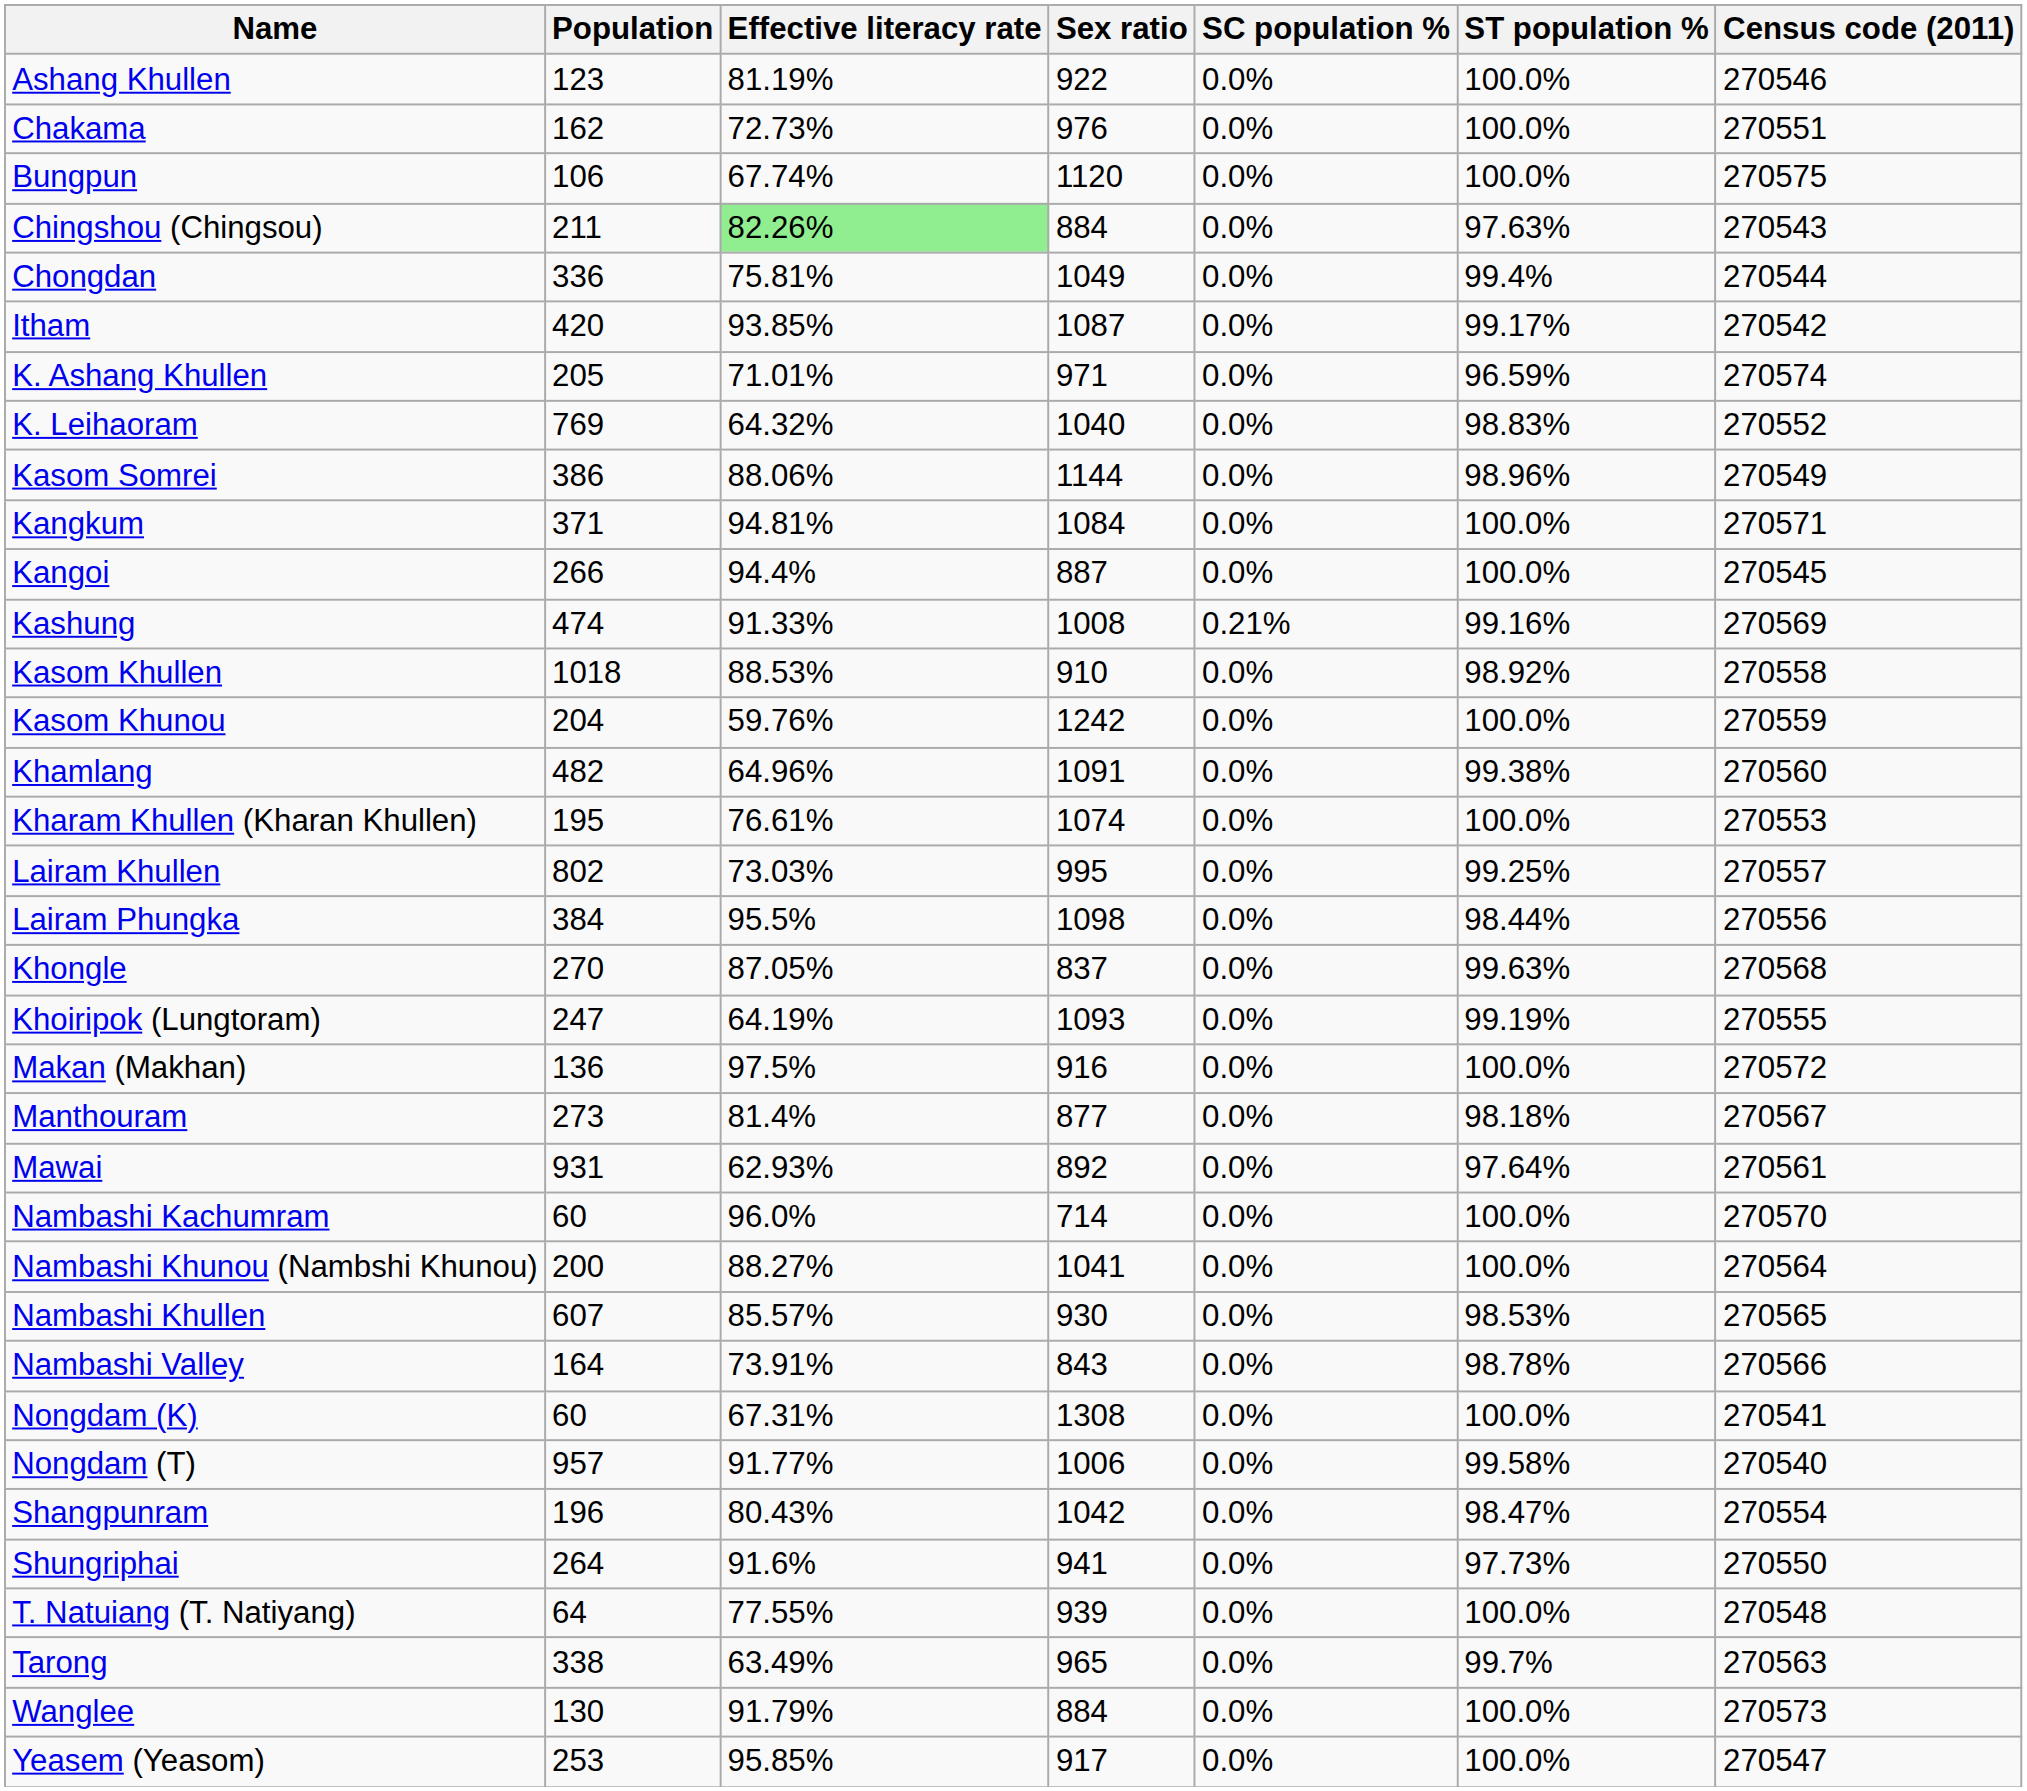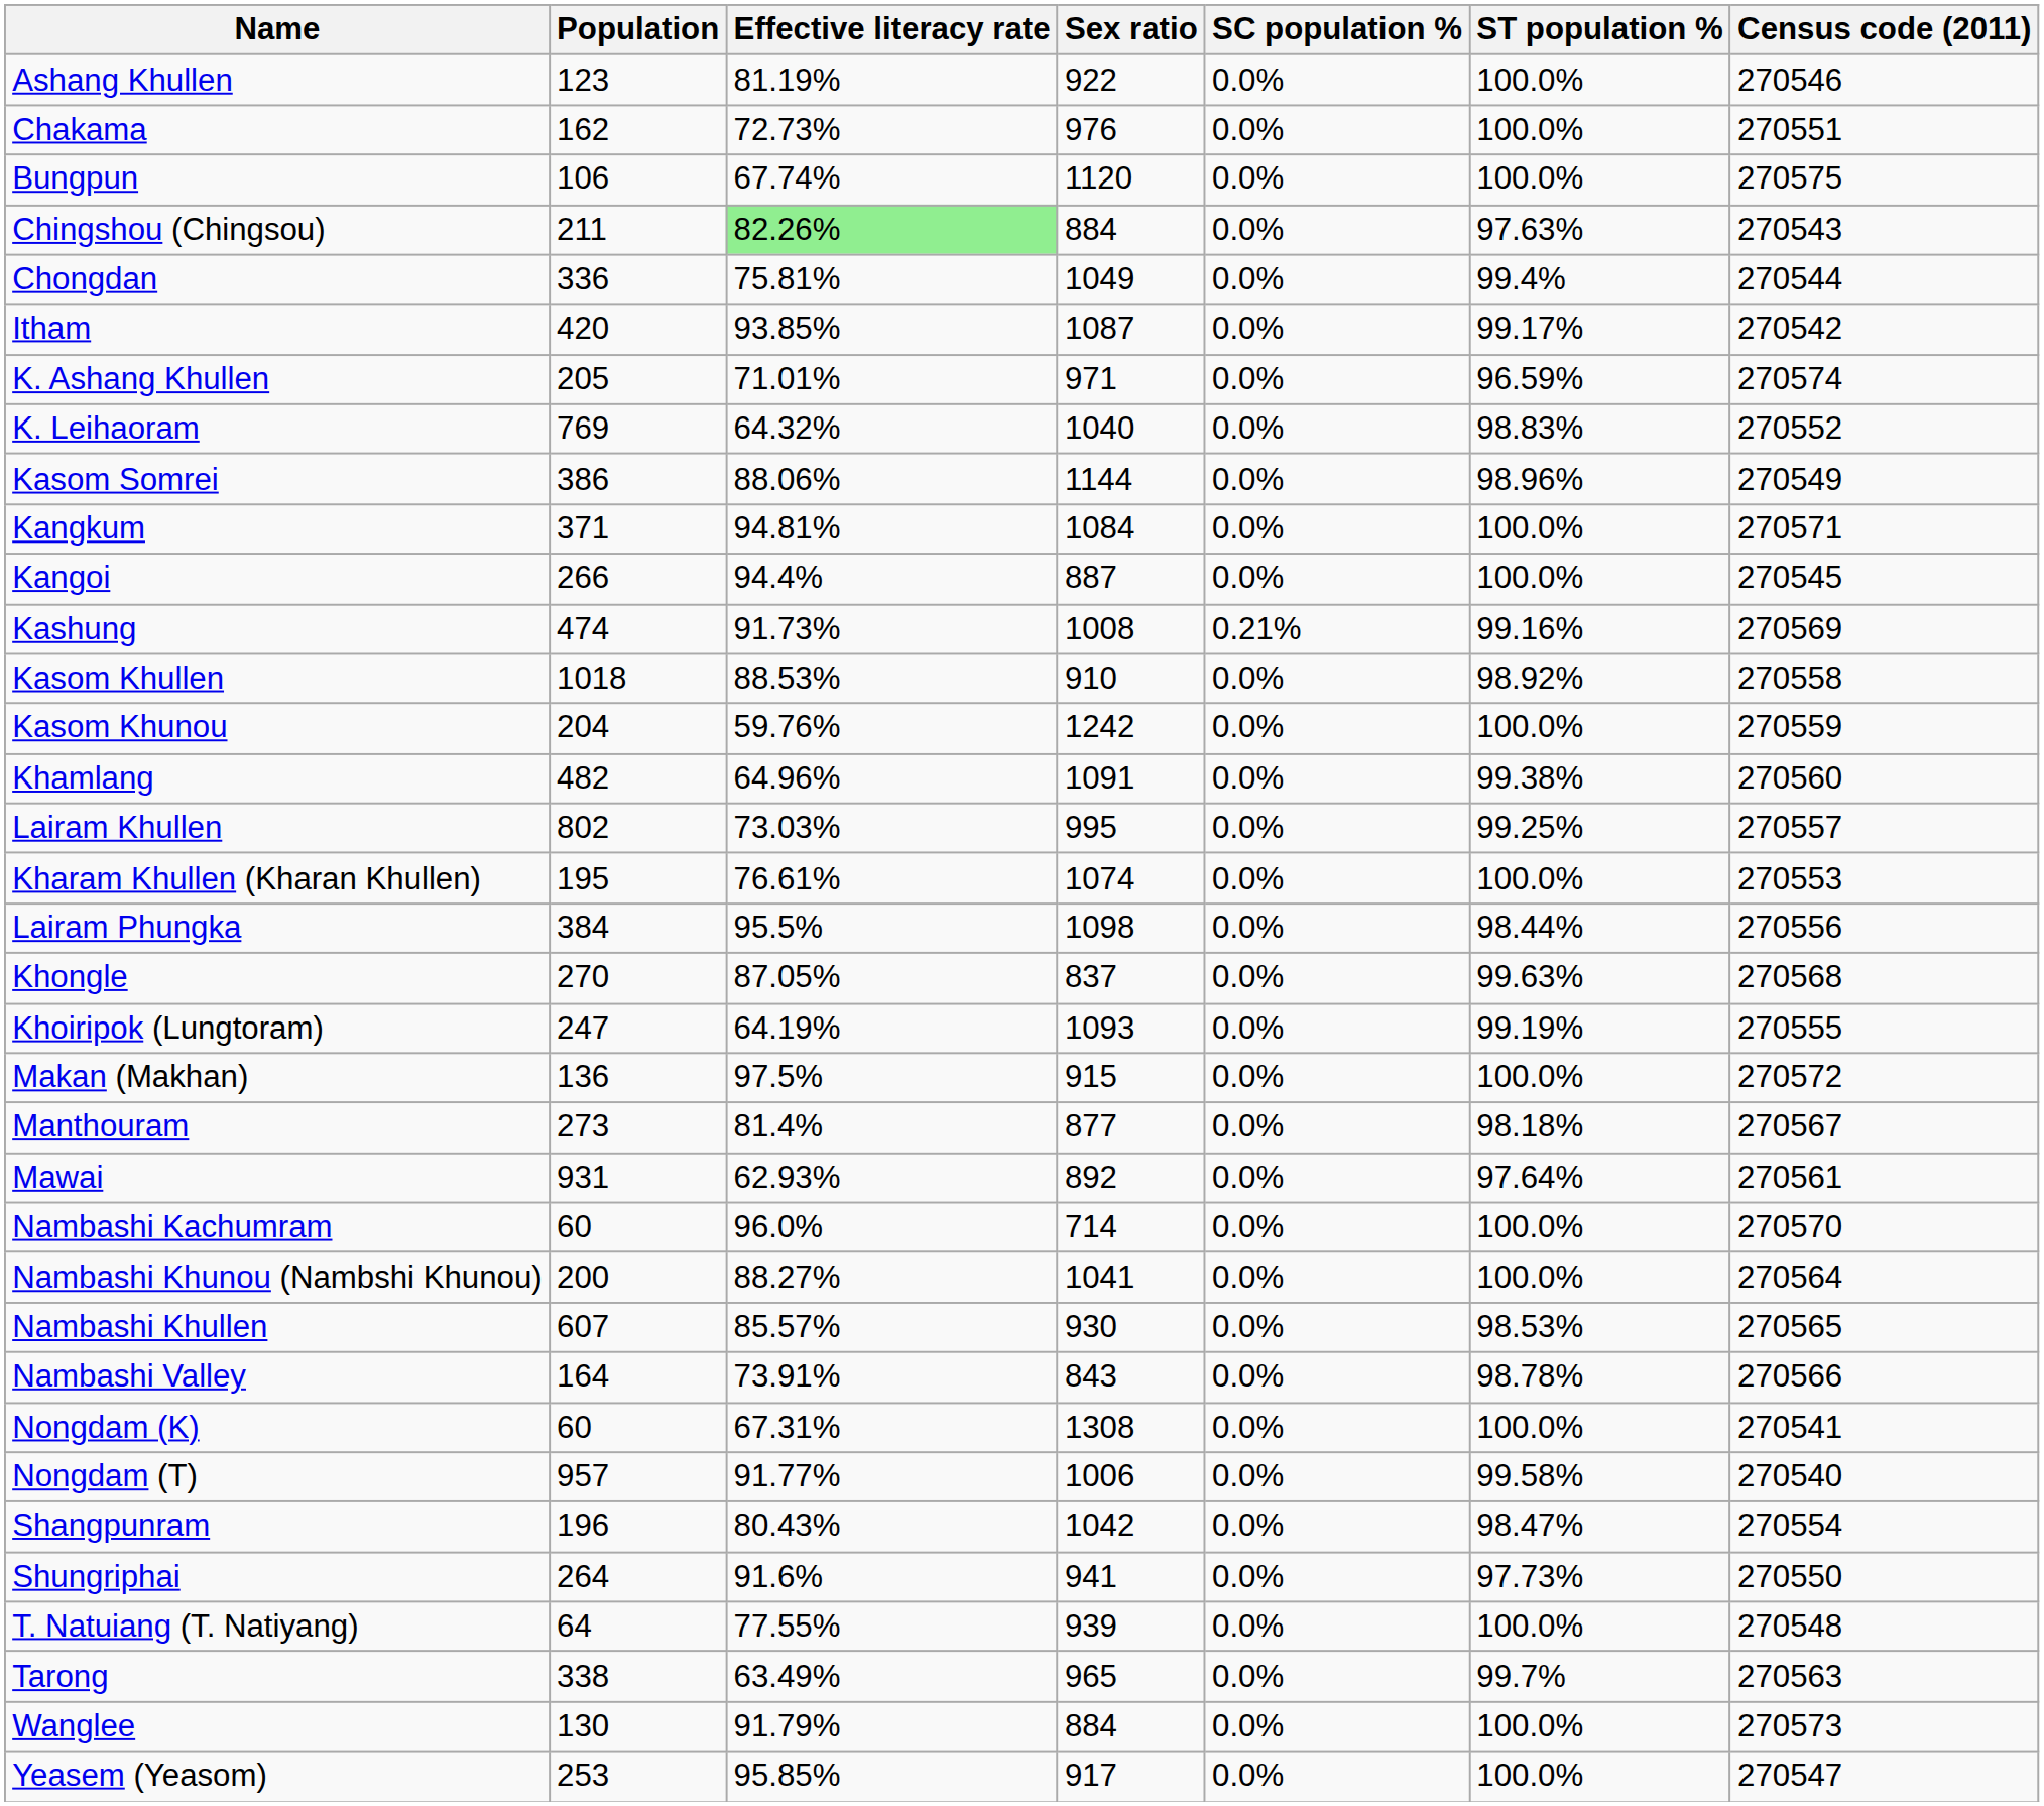 <table class="wikitable sortable">
 <tr>
 <th>Name</th>
 <th>Population</th>
 <th>Effective literacy rate</th>
 <th>Sex ratio</th>
 <th>SC population %</th>
 <th>ST population %</th>
 <th>Census code (2011)</th>
 </tr>
 <tr>
 <td><a href='#'>Ashang Khullen</a></td>
 <td>123</td>
 <td>81.19%</td>
 <td>922</td>
 <td>0.0%</td>
 <td>100.0%</td>
 <td>270546</td>
 </tr>
 <tr>
 <td><a href='#'>Chakama</a></td>
 <td>162</td>
 <td>72.73%</td>
 <td>976</td>
 <td>0.0%</td>
 <td>100.0%</td>
 <td>270551</td>
 </tr>
 <tr>
 <td><a href='#'>Bungpun</a></td>
 <td>106</td>
 <td>67.74%</td>
 <td>1120</td>
 <td>0.0%</td>
 <td>100.0%</td>
 <td>270575</td>
 </tr>
 <tr>
 <td><a href='#'>Chingshou</a> (Chingsou)</td>
 <td>211</td>
 <td style="background: lightgreen;">82.26%</td>
 <td>884</td>
 <td>0.0%</td>
 <td>97.63%</td>
 <td>270543</td>
 </tr>
 <tr>
 <td><a href='#'>Chongdan</a></td>
 <td>336</td>
 <td>75.81%</td>
 <td>1049</td>
 <td>0.0%</td>
 <td>99.4%</td>
 <td>270544</td>
 </tr>
 <tr>
 <td><a href='#'>Itham</a></td>
 <td>420</td>
 <td>93.85%</td>
 <td>1087</td>
 <td>0.0%</td>
 <td>99.17%</td>
 <td>270542</td>
 </tr>
 <tr>
 <td><a href='#'>K. Ashang Khullen</a></td>
 <td>205</td>
 <td>71.01%</td>
 <td>971</td>
 <td>0.0%</td>
 <td>96.59%</td>
 <td>270574</td>
 </tr>
 <tr>
 <td><a href='#'>K. Leihaoram</a></td>
 <td>769</td>
 <td>64.32%</td>
 <td>1040</td>
 <td>0.0%</td>
 <td>98.83%</td>
 <td>270552</td>
 </tr>
 <tr>
 <td><a href='#'>Kasom Somrei</a></td>
 <td>386</td>
 <td>88.06%</td>
 <td>1144</td>
 <td>0.0%</td>
 <td>98.96%</td>
 <td>270549</td>
 </tr>
 <tr>
 <td><a href='#'>Kangkum</a></td>
 <td>371</td>
 <td>94.81%</td>
 <td>1084</td>
 <td>0.0%</td>
 <td>100.0%</td>
 <td>270571</td>
 </tr>
 <tr>
 <td><a href='#'>Kangoi</a></td>
 <td>266</td>
 <td>94.4%</td>
 <td>887</td>
 <td>0.0%</td>
 <td>100.0%</td>
 <td>270545</td>
 </tr>
 <tr>
 <td><a href='#'>Kashung</a></td>
 <td>474</td>
-<td>91.33%</td>
+<td>91.73%</td>
 <td>1008</td>
 <td>0.21%</td>
 <td>99.16%</td>
 <td>270569</td>
 </tr>
 <tr>
 <td><a href='#'>Kasom Khullen</a></td>
 <td>1018</td>
 <td>88.53%</td>
 <td>910</td>
 <td>0.0%</td>
 <td>98.92%</td>
 <td>270558</td>
 </tr>
 <tr>
 <td><a href='#'>Kasom Khunou</a></td>
 <td>204</td>
 <td>59.76%</td>
 <td>1242</td>
 <td>0.0%</td>
 <td>100.0%</td>
 <td>270559</td>
 </tr>
 <tr>
 <td><a href='#'>Khamlang</a></td>
 <td>482</td>
 <td>64.96%</td>
 <td>1091</td>
 <td>0.0%</td>
 <td>99.38%</td>
 <td>270560</td>
 </tr>
 <tr>
+<td><a href='#'>Lairam Khullen</a></td>
+<td>802</td>
+<td>73.03%</td>
+<td>995</td>
+<td>0.0%</td>
+<td>99.25%</td>
+<td>270557</td>
+</tr>
+<tr>
 <td><a href='#'>Kharam Khullen</a> (Kharan Khullen)</td>
 <td>195</td>
 <td>76.61%</td>
 <td>1074</td>
 <td>0.0%</td>
 <td>100.0%</td>
 <td>270553</td>
-</tr>
-<tr>
-<td><a href='#'>Lairam Khullen</a></td>
-<td>802</td>
-<td>73.03%</td>
-<td>995</td>
-<td>0.0%</td>
-<td>99.25%</td>
-<td>270557</td>
 </tr>
 <tr>
 <td><a href='#'>Lairam Phungka</a></td>
 <td>384</td>
 <td>95.5%</td>
 <td>1098</td>
 <td>0.0%</td>
 <td>98.44%</td>
 <td>270556</td>
 </tr>
 <tr>
 <td><a href='#'>Khongle</a></td>
 <td>270</td>
 <td>87.05%</td>
 <td>837</td>
 <td>0.0%</td>
 <td>99.63%</td>
 <td>270568</td>
 </tr>
 <tr>
 <td><a href='#'>Khoiripok</a> (Lungtoram)</td>
 <td>247</td>
 <td>64.19%</td>
 <td>1093</td>
 <td>0.0%</td>
 <td>99.19%</td>
 <td>270555</td>
 </tr>
 <tr>
 <td><a href='#'>Makan</a> (Makhan)</td>
 <td>136</td>
 <td>97.5%</td>
-<td>916</td>
+<td>915</td>
 <td>0.0%</td>
 <td>100.0%</td>
 <td>270572</td>
 </tr>
 <tr>
 <td><a href='#'>Manthouram</a></td>
 <td>273</td>
 <td>81.4%</td>
 <td>877</td>
 <td>0.0%</td>
 <td>98.18%</td>
 <td>270567</td>
 </tr>
 <tr>
 <td><a href='#'>Mawai</a></td>
 <td>931</td>
 <td>62.93%</td>
 <td>892</td>
 <td>0.0%</td>
 <td>97.64%</td>
 <td>270561</td>
 </tr>
 <tr>
 <td><a href='#'>Nambashi Kachumram</a></td>
 <td>60</td>
 <td>96.0%</td>
 <td>714</td>
 <td>0.0%</td>
 <td>100.0%</td>
 <td>270570</td>
 </tr>
 <tr>
 <td><a href='#'>Nambashi Khunou</a> (Nambshi Khunou)</td>
 <td>200</td>
 <td>88.27%</td>
 <td>1041</td>
 <td>0.0%</td>
 <td>100.0%</td>
 <td>270564</td>
 </tr>
 <tr>
 <td><a href='#'>Nambashi Khullen</a></td>
 <td>607</td>
 <td>85.57%</td>
 <td>930</td>
 <td>0.0%</td>
 <td>98.53%</td>
 <td>270565</td>
 </tr>
 <tr>
 <td><a href='#'>Nambashi Valley</a></td>
 <td>164</td>
 <td>73.91%</td>
 <td>843</td>
 <td>0.0%</td>
 <td>98.78%</td>
 <td>270566</td>
 </tr>
 <tr>
 <td><a href='#'>Nongdam (K)</a></td>
 <td>60</td>
 <td>67.31%</td>
 <td>1308</td>
 <td>0.0%</td>
 <td>100.0%</td>
 <td>270541</td>
 </tr>
 <tr>
 <td><a href='#'>Nongdam</a> (T)</td>
 <td>957</td>
 <td>91.77%</td>
 <td>1006</td>
 <td>0.0%</td>
 <td>99.58%</td>
 <td>270540</td>
 </tr>
 <tr>
 <td><a href='#'>Shangpunram</a></td>
 <td>196</td>
 <td>80.43%</td>
 <td>1042</td>
 <td>0.0%</td>
 <td>98.47%</td>
 <td>270554</td>
 </tr>
 <tr>
 <td><a href='#'>Shungriphai</a></td>
 <td>264</td>
 <td>91.6%</td>
 <td>941</td>
 <td>0.0%</td>
 <td>97.73%</td>
 <td>270550</td>
 </tr>
 <tr>
 <td><a href='#'>T. Natuiang</a> (T. Natiyang)</td>
 <td>64</td>
 <td>77.55%</td>
 <td>939</td>
 <td>0.0%</td>
 <td>100.0%</td>
 <td>270548</td>
 </tr>
 <tr>
 <td><a href='#'>Tarong</a></td>
 <td>338</td>
 <td>63.49%</td>
 <td>965</td>
 <td>0.0%</td>
 <td>99.7%</td>
 <td>270563</td>
 </tr>
 <tr>
 <td><a href='#'>Wanglee</a></td>
 <td>130</td>
 <td>91.79%</td>
 <td>884</td>
 <td>0.0%</td>
 <td>100.0%</td>
 <td>270573</td>
 </tr>
 <tr>
 <td><a href='#'>Yeasem</a> (Yeasom)</td>
 <td>253</td>
 <td>95.85%</td>
 <td>917</td>
 <td>0.0%</td>
 <td>100.0%</td>
 <td>270547</td>
 </tr>
 </table>
